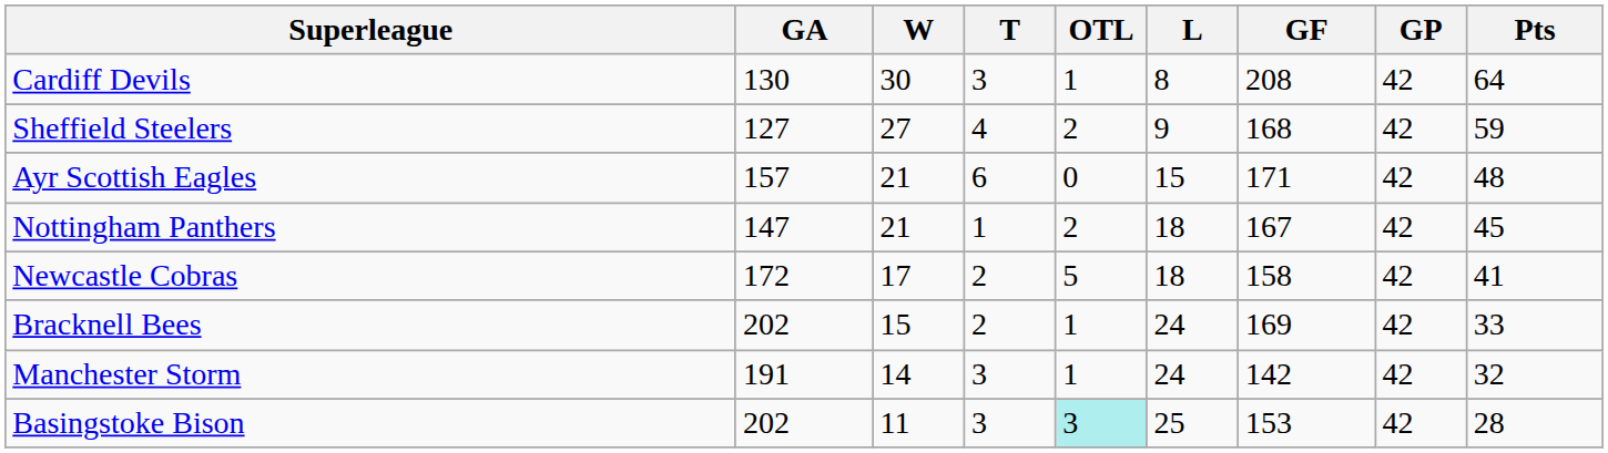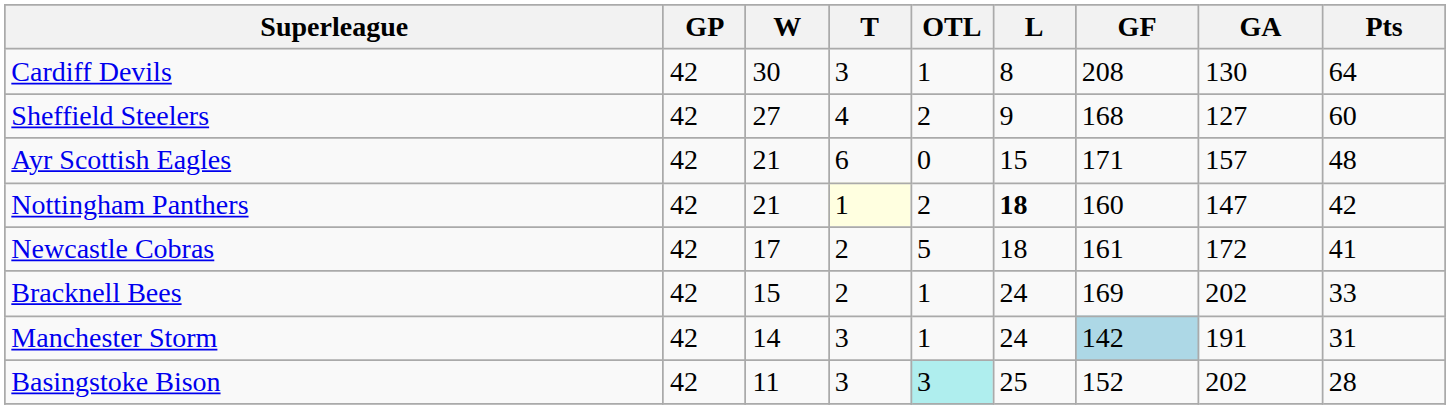 <table class="wikitable">
 <tr>
 <th width="40%">Superleague</th>
-<th width="7.5%">GA</th>
+<th width="5%">GP</th>
 <th width="5%">W</th>
 <th width="5%">T</th>
 <th width="5%">OTL</th>
 <th width="5%">L</th>
 <th width="7.5%">GF</th>
-<th width="5%">GP</th>
+<th width="7.5%">GA</th>
 <th width="7.5%">Pts</th>
 </tr>
 <tr>
 <td><a href='#'>Cardiff Devils</a></td>
-<td>130</td>
+<td>42</td>
 <td>30</td>
 <td>3</td>
 <td>1</td>
 <td>8</td>
 <td>208</td>
-<td>42</td>
+<td>130</td>
 <td>64</td>
 </tr>
 <tr>
 <td><a href='#'>Sheffield Steelers</a></td>
-<td>127</td>
+<td>42</td>
 <td>27</td>
 <td>4</td>
 <td>2</td>
 <td>9</td>
 <td>168</td>
-<td>42</td>
-<td>59</td>
+<td>127</td>
+<td>60</td>
 </tr>
 <tr>
 <td><a href='#'>Ayr Scottish Eagles</a></td>
-<td>157</td>
+<td>42</td>
 <td>21</td>
 <td>6</td>
 <td>0</td>
 <td>15</td>
 <td>171</td>
-<td>42</td>
+<td>157</td>
 <td>48</td>
 </tr>
 <tr>
 <td><a href='#'>Nottingham Panthers</a></td>
+<td>42</td>
+<td>21</td>
+<td style="background: lightyellow;">1</td>
+<td>2</td>
+<td><strong>18</strong></td>
+<td>160</td>
 <td>147</td>
-<td>21</td>
-<td>1</td>
-<td>2</td>
-<td>18</td>
-<td>167</td>
 <td>42</td>
-<td>45</td>
 </tr>
 <tr>
 <td><a href='#'>Newcastle Cobras</a></td>
-<td>172</td>
+<td>42</td>
 <td>17</td>
 <td>2</td>
 <td>5</td>
 <td>18</td>
-<td>158</td>
-<td>42</td>
+<td>161</td>
+<td>172</td>
 <td>41</td>
 </tr>
 <tr>
 <td><a href='#'>Bracknell Bees</a></td>
-<td>202</td>
+<td>42</td>
 <td>15</td>
 <td>2</td>
 <td>1</td>
 <td>24</td>
 <td>169</td>
-<td>42</td>
+<td>202</td>
 <td>33</td>
 </tr>
 <tr>
 <td><a href='#'>Manchester Storm</a></td>
-<td>191</td>
+<td>42</td>
 <td>14</td>
 <td>3</td>
 <td>1</td>
 <td>24</td>
-<td>142</td>
-<td>42</td>
-<td>32</td>
+<td style="background: lightblue;">142</td>
+<td>191</td>
+<td>31</td>
 </tr>
 <tr>
 <td><a href='#'>Basingstoke Bison</a></td>
-<td>202</td>
+<td>42</td>
 <td>11</td>
 <td>3</td>
 <td style="background: paleturquoise;">3</td>
 <td>25</td>
-<td>153</td>
-<td>42</td>
+<td>152</td>
+<td>202</td>
 <td>28</td>
 </tr>
 </table>
